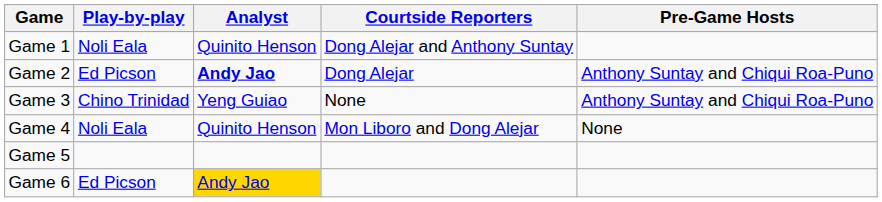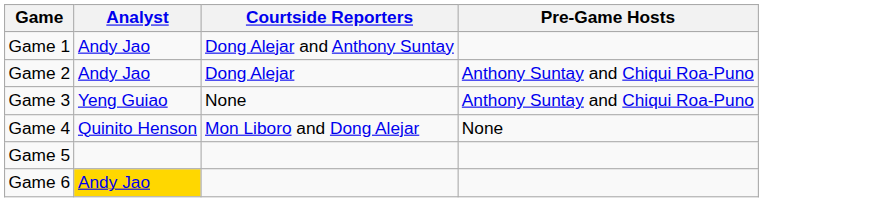 <table class=wikitable>
 <tr>
 <th>Game</th>
-<th><a href='#'>Play-by-play</a></th>
 <th><a href='#'>Analyst</a></th>
 <th><a href='#'>Courtside Reporters</a></th>
 <th>Pre-Game Hosts</th>
 </tr>
 <tr>
 <td>Game 1</td>
-<td><a href='#'>Noli Eala</a></td>
-<td><a href='#'>Quinito Henson</a></td>
+<td><a href='#'>Andy Jao</a></td>
 <td><a href='#'>Dong Alejar</a> and <a href='#'>Anthony Suntay</a></td>
 <td></td>
 </tr>
 <tr>
 <td>Game 2</td>
-<td><a href='#'>Ed Picson</a></td>
-<td><strong><a href='#'>Andy Jao</a></strong></td>
+<td><a href='#'>Andy Jao</a></td>
 <td><a href='#'>Dong Alejar</a></td>
 <td><a href='#'>Anthony Suntay</a> and <a href='#'>Chiqui Roa-Puno</a></td>
 </tr>
 <tr>
 <td>Game 3</td>
-<td><a href='#'>Chino Trinidad</a></td>
 <td><a href='#'>Yeng Guiao</a></td>
 <td>None</td>
 <td><a href='#'>Anthony Suntay</a> and <a href='#'>Chiqui Roa-Puno</a></td>
 </tr>
 <tr>
 <td>Game 4</td>
-<td><a href='#'>Noli Eala</a></td>
 <td><a href='#'>Quinito Henson</a></td>
 <td><a href='#'>Mon Liboro</a> and <a href='#'>Dong Alejar</a></td>
 <td>None</td>
 </tr>
 <tr>
 <td>Game 5</td>
 <td></td>
 <td></td>
 <td></td>
-<td></td>
 </tr>
 <tr>
 <td>Game 6</td>
-<td><a href='#'>Ed Picson</a></td>
 <td style="background: gold;"><a href='#'>Andy Jao</a></td>
 <td></td>
 <td></td>
 </tr>
 </table>
